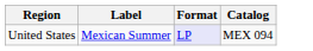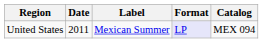 <table class="wikitable">
 <tr>
 <th>Region</th>
+<th>Date</th>
 <th>Label</th>
 <th>Format</th>
 <th>Catalog</th>
 </tr>
 <tr>
 <td>United States</td>
+<td>2011</td>
 <td><a href='#'>Mexican Summer</a></td>
 <td style="background: lavender;"><a href='#'>LP</a></td>
 <td>MEX 094</td>
 </tr>
 </table>
